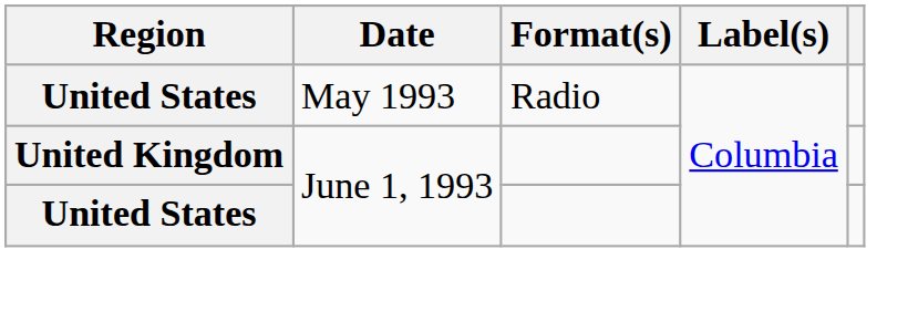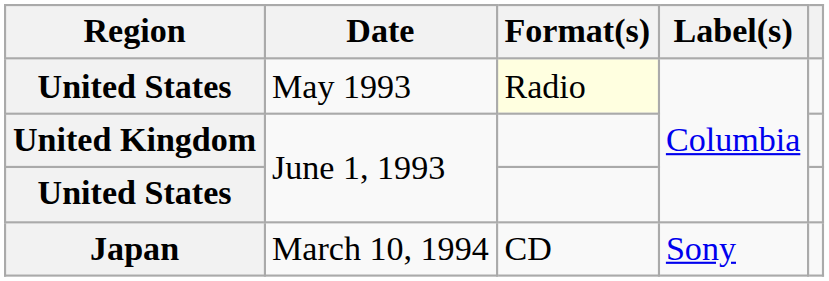 <table class="wikitable plainrowheaders">
 <tr>
 <th scope="col">Region</th>
 <th scope="col">Date</th>
 <th scope="col">Format(s)</th>
 <th scope="col">Label(s)</th>
 <th scope="col"></th>
 </tr>
 <tr>
 <th scope="row">United States</th>
 <td>May 1993</td>
-<td>Radio</td>
+<td style="background: lightyellow;">Radio</td>
 <td rowspan="3"><a href='#'>Columbia</a></td>
 <td></td>
 </tr>
 <tr>
 <th scope="row">United Kingdom</th>
 <td rowspan="2">June 1, 1993</td>
 <td></td>
 <td></td>
 </tr>
 <tr>
 <th scope="row">United States</th>
 <td></td>
 <td></td>
 </tr>
+<tr>
+<th scope="row">Japan</th>
+<td>March 10, 1994</td>
+<td>CD</td>
+<td><a href='#'>Sony</a></td>
+<td></td>
+</tr>
 </table>
